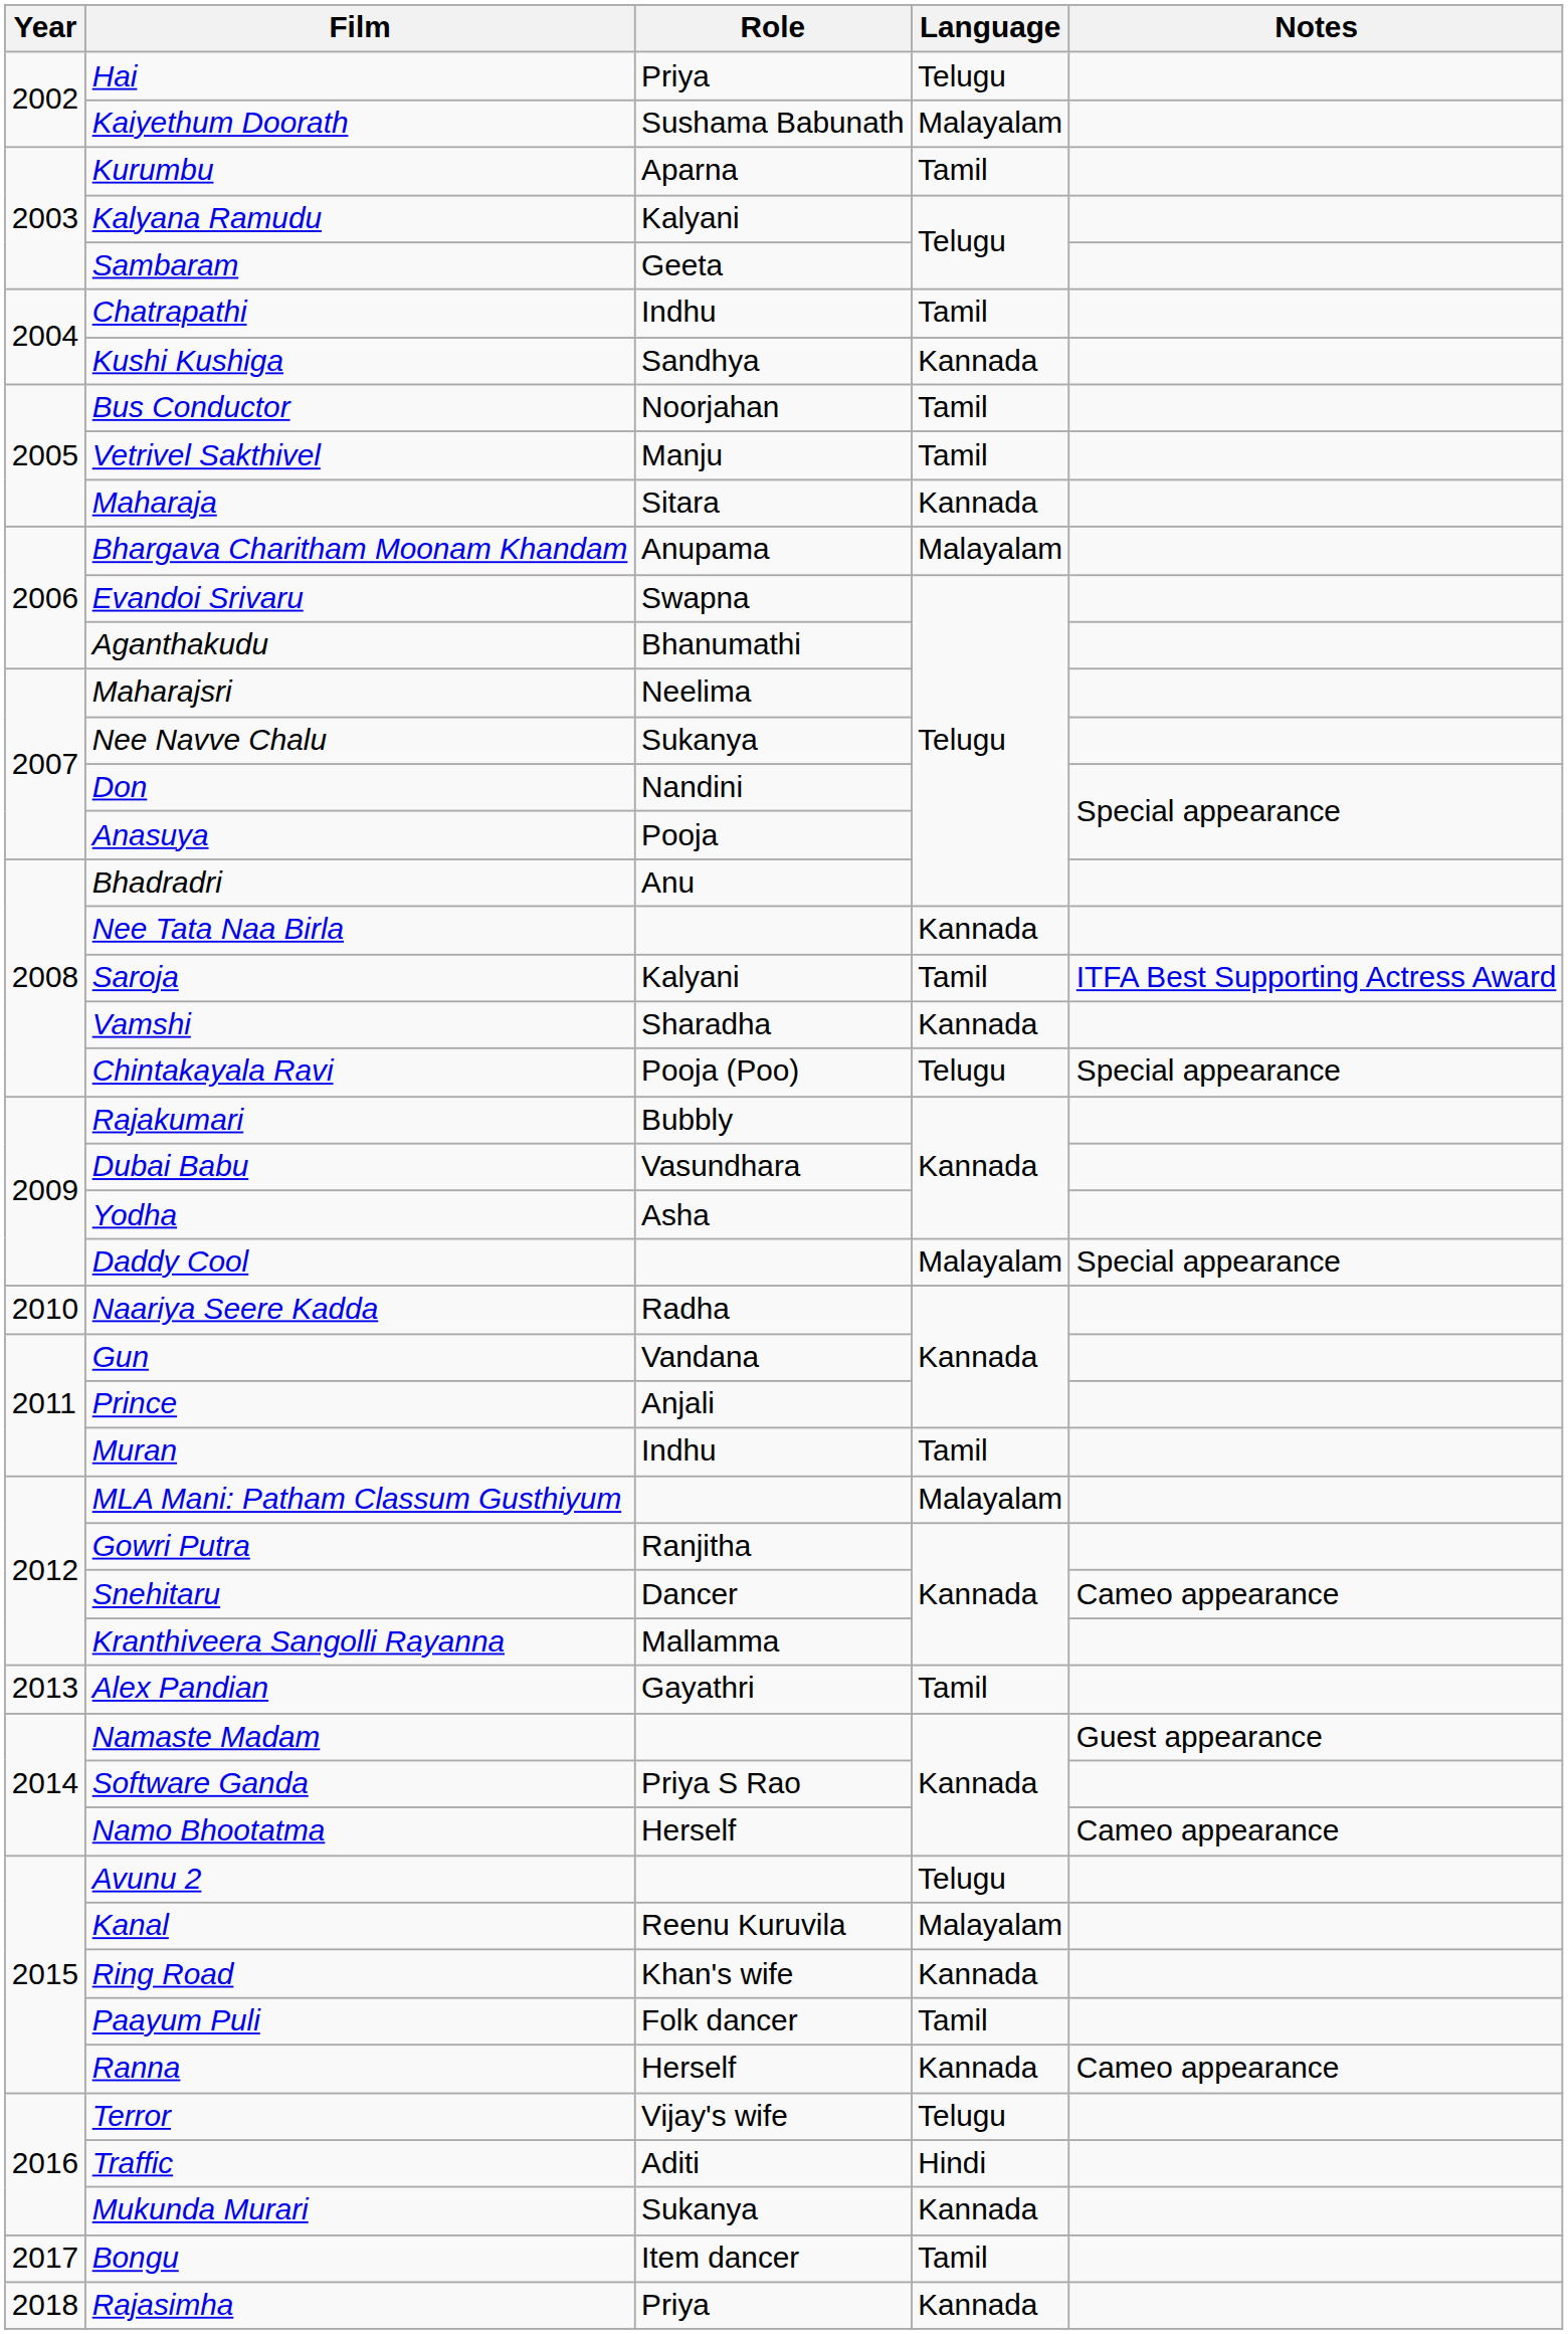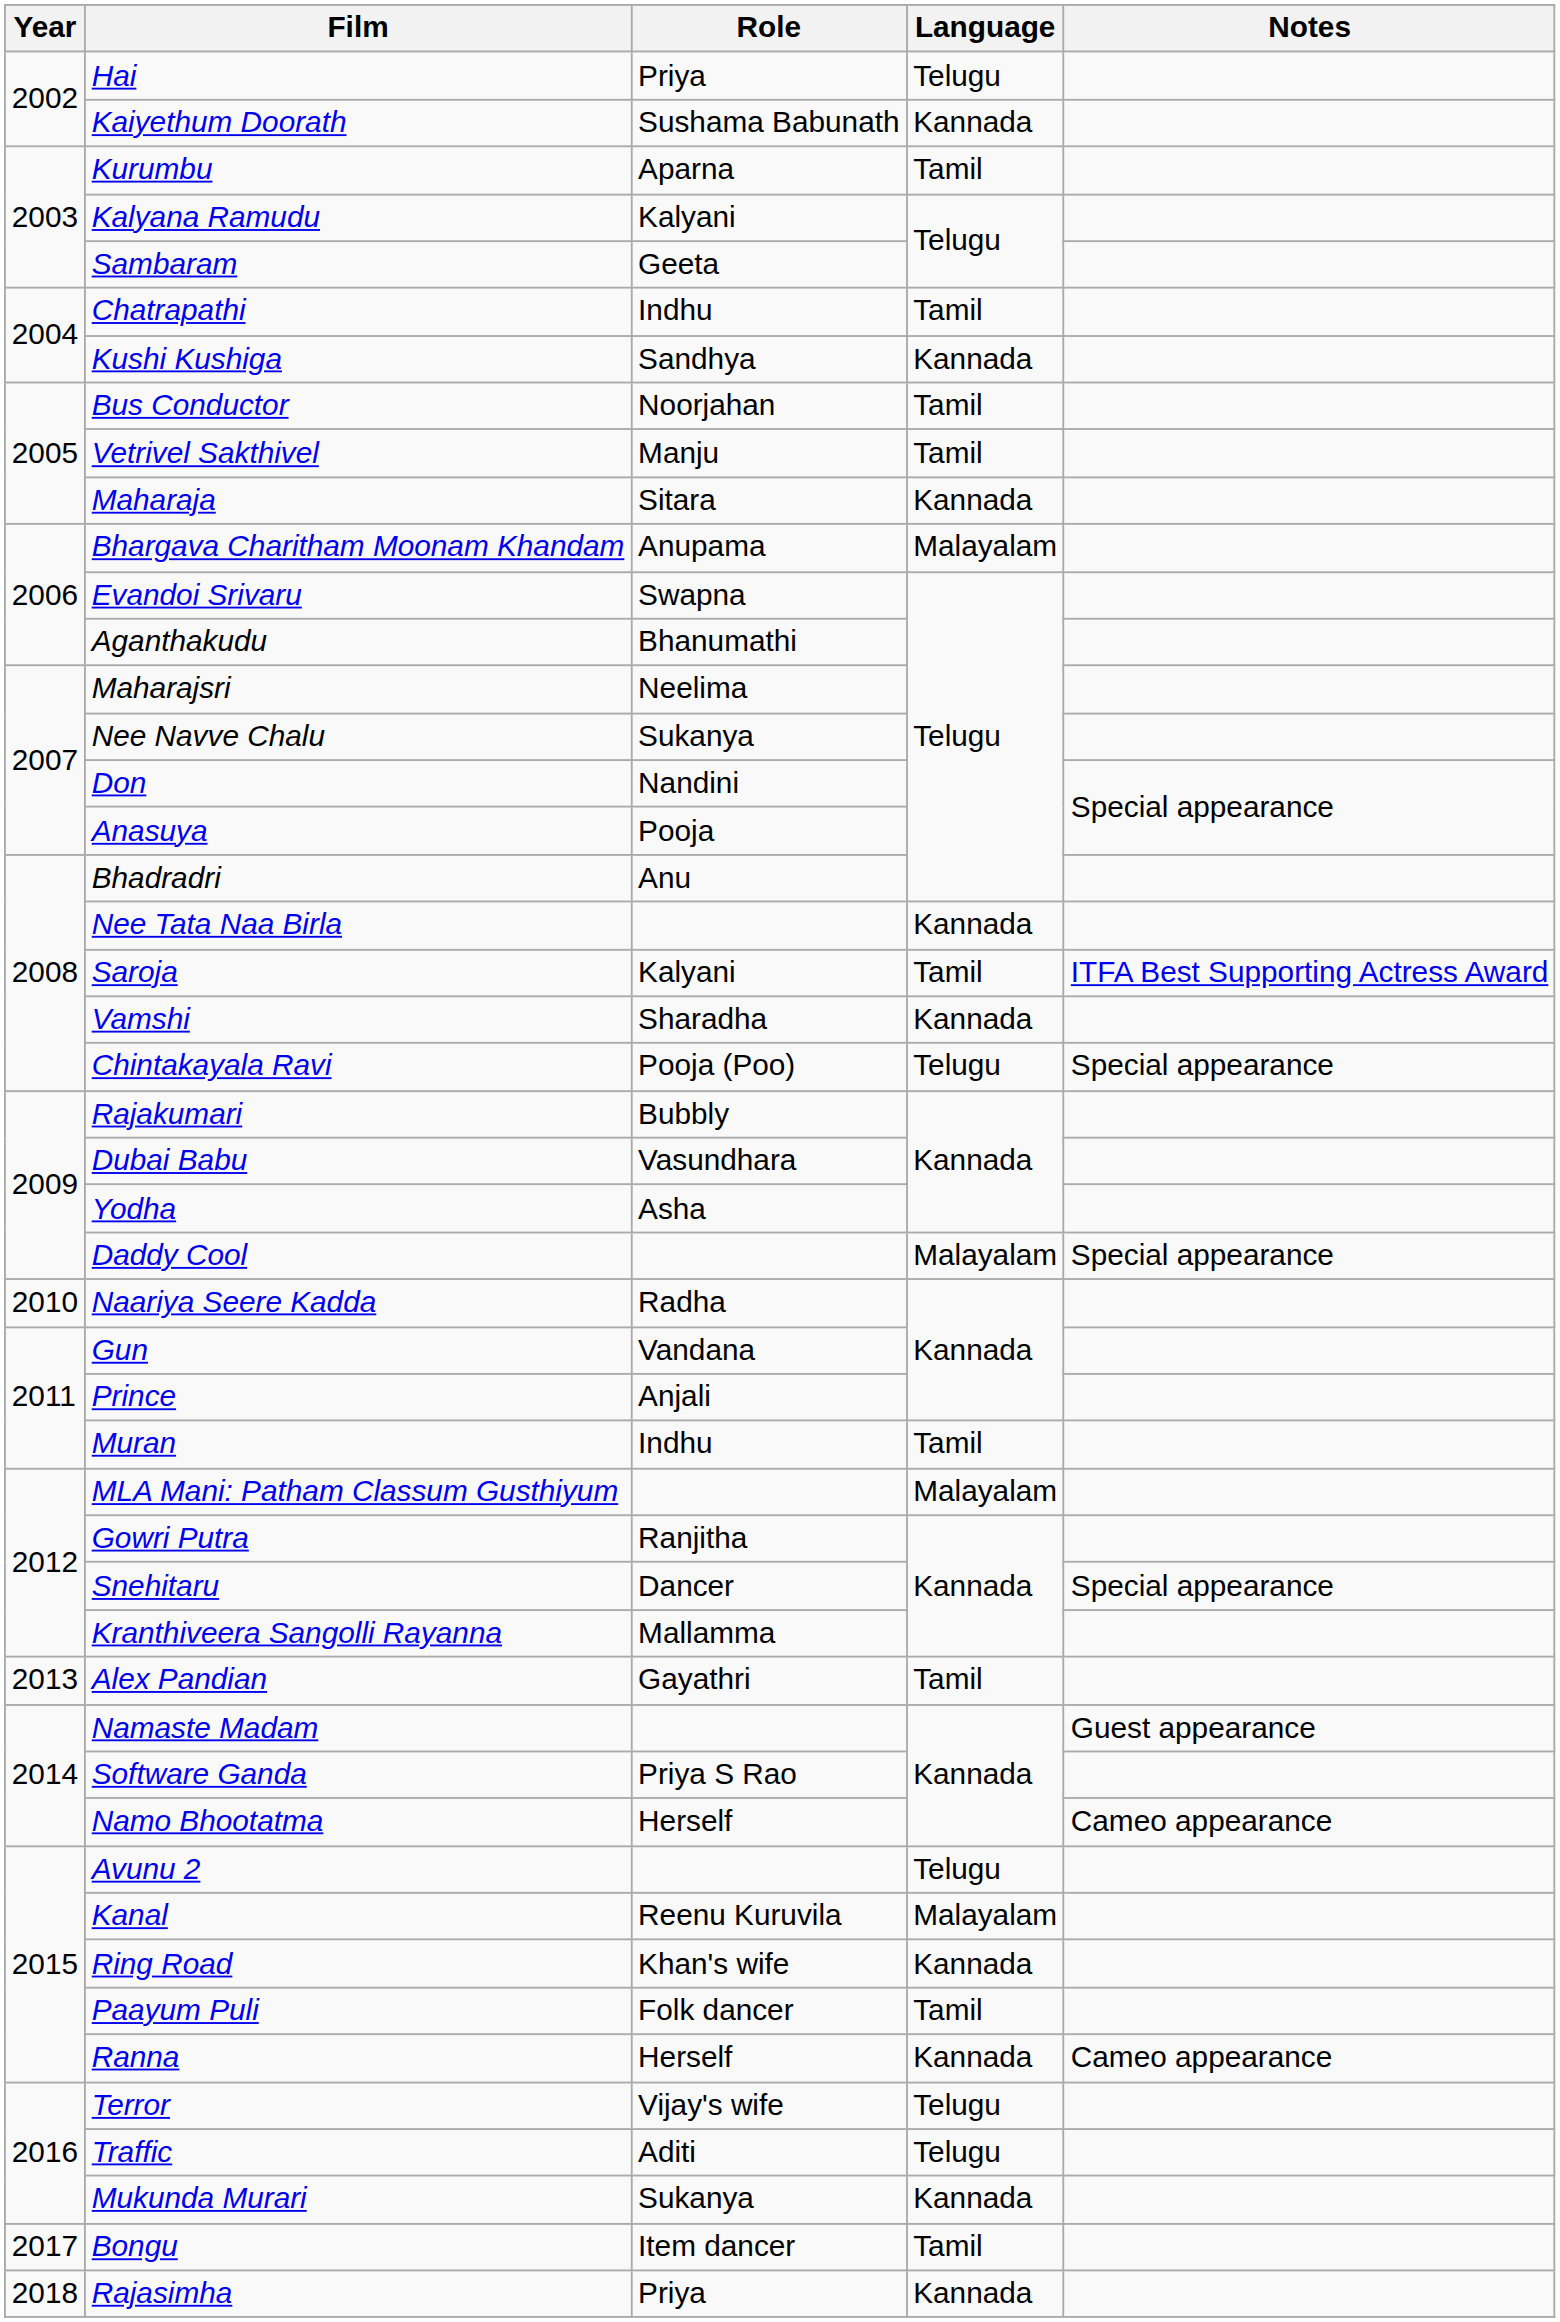 <table class="wikitable sortable">
 <tr>
 <th>Year</th>
 <th>Film</th>
 <th>Role</th>
 <th>Language</th>
 <th class="unsortable">Notes</th>
 </tr>
 <tr>
 <td rowspan="2">2002</td>
 <td><em><a href='#'>Hai</a></em></td>
 <td>Priya</td>
 <td>Telugu</td>
 <td></td>
 </tr>
 <tr>
 <td><em><a href='#'>Kaiyethum Doorath</a></em></td>
 <td>Sushama Babunath</td>
-<td>Malayalam</td>
+<td>Kannada</td>
 <td></td>
 </tr>
 <tr>
 <td rowspan=3>2003</td>
 <td><em><a href='#'>Kurumbu</a></em></td>
 <td>Aparna</td>
 <td>Tamil</td>
 <td></td>
 </tr>
 <tr>
 <td><em><a href='#'>Kalyana Ramudu</a></em></td>
 <td>Kalyani</td>
 <td rowspan="2">Telugu</td>
 <td></td>
 </tr>
 <tr>
 <td><em><a href='#'>Sambaram</a></em></td>
 <td>Geeta</td>
 <td></td>
 </tr>
 <tr>
 <td rowspan=2>2004</td>
 <td><em><a href='#'>Chatrapathi</a></em></td>
 <td>Indhu</td>
 <td>Tamil</td>
 <td></td>
 </tr>
 <tr>
 <td><em><a href='#'>Kushi Kushiga</a></em></td>
 <td>Sandhya</td>
 <td>Kannada</td>
 <td></td>
 </tr>
 <tr>
 <td rowspan=3>2005</td>
 <td><em><a href='#'>Bus Conductor</a></em></td>
 <td>Noorjahan</td>
 <td>Tamil</td>
 <td></td>
 </tr>
 <tr>
 <td><em><a href='#'>Vetrivel Sakthivel</a></em></td>
 <td>Manju</td>
 <td>Tamil</td>
 <td></td>
 </tr>
 <tr>
 <td><em><a href='#'>Maharaja</a> </em></td>
 <td>Sitara</td>
 <td>Kannada</td>
 <td></td>
 </tr>
 <tr>
 <td rowspan="3">2006</td>
 <td><em><a href='#'>Bhargava Charitham Moonam Khandam</a></em></td>
 <td>Anupama</td>
 <td>Malayalam</td>
 <td></td>
 </tr>
 <tr>
 <td><em><a href='#'>Evandoi Srivaru</a></em></td>
 <td>Swapna</td>
 <td rowspan="7">Telugu</td>
 <td></td>
 </tr>
 <tr>
 <td><em>Aganthakudu</em></td>
 <td>Bhanumathi</td>
 <td></td>
 </tr>
 <tr>
 <td rowspan=4>2007</td>
 <td><em>Maharajsri</em></td>
 <td>Neelima</td>
 <td></td>
 </tr>
 <tr>
 <td><em>Nee Navve Chalu</em></td>
 <td>Sukanya</td>
 </tr>
 <tr>
 <td><em><a href='#'>Don</a></em></td>
 <td>Nandini</td>
 <td rowspan=2>Special appearance</td>
 </tr>
 <tr>
 <td><em><a href='#'>Anasuya</a></em></td>
 <td>Pooja</td>
 </tr>
 <tr>
 <td rowspan=5>2008</td>
 <td><em>Bhadradri</em></td>
 <td>Anu</td>
 <td></td>
 </tr>
 <tr>
 <td><em><a href='#'>Nee Tata Naa Birla</a></em></td>
 <td></td>
 <td>Kannada</td>
 <td></td>
 </tr>
 <tr>
 <td><em><a href='#'>Saroja</a></em></td>
 <td>Kalyani</td>
 <td>Tamil</td>
 <td><a href='#'>ITFA Best Supporting Actress Award</a></td>
 </tr>
 <tr>
 <td><em><a href='#'>Vamshi</a></em></td>
 <td>Sharadha</td>
 <td>Kannada</td>
 <td></td>
 </tr>
 <tr>
 <td><em><a href='#'>Chintakayala Ravi</a></em></td>
 <td>Pooja (Poo)</td>
 <td>Telugu</td>
 <td>Special appearance</td>
 </tr>
 <tr>
 <td rowspan=4>2009</td>
 <td><em><a href='#'>Rajakumari</a></em></td>
 <td>Bubbly</td>
 <td rowspan=3>Kannada</td>
 <td></td>
 </tr>
 <tr>
 <td><em><a href='#'>Dubai Babu</a></em></td>
 <td>Vasundhara</td>
 <td></td>
 </tr>
 <tr>
 <td><em><a href='#'>Yodha</a></em></td>
 <td>Asha</td>
 <td></td>
 </tr>
 <tr>
 <td><em><a href='#'>Daddy Cool</a></em></td>
 <td></td>
 <td>Malayalam</td>
 <td>Special appearance</td>
 </tr>
 <tr>
 <td>2010</td>
 <td><em><a href='#'>Naariya Seere Kadda</a></em></td>
 <td>Radha</td>
 <td rowspan=3>Kannada</td>
 <td></td>
 </tr>
 <tr>
 <td rowspan="3">2011</td>
 <td><em><a href='#'>Gun</a></em></td>
 <td>Vandana</td>
 <td></td>
 </tr>
 <tr>
 <td><em><a href='#'>Prince</a></em></td>
 <td>Anjali</td>
 <td></td>
 </tr>
 <tr>
 <td><em><a href='#'>Muran</a></em></td>
 <td>Indhu</td>
 <td>Tamil</td>
 <td></td>
 </tr>
 <tr>
 <td rowspan=4>2012</td>
 <td><em><a href='#'>MLA Mani: Patham Classum Gusthiyum</a></em></td>
 <td></td>
 <td>Malayalam</td>
 <td></td>
 </tr>
 <tr>
 <td><em><a href='#'>Gowri Putra</a></em></td>
 <td>Ranjitha</td>
 <td rowspan=3>Kannada</td>
 <td></td>
 </tr>
 <tr>
 <td><em><a href='#'>Snehitaru</a></em></td>
 <td>Dancer</td>
-<td>Cameo appearance</td>
+<td>Special appearance</td>
 </tr>
 <tr>
 <td><em><a href='#'>Kranthiveera Sangolli Rayanna</a></em></td>
 <td>Mallamma</td>
 <td></td>
 </tr>
 <tr>
 <td>2013</td>
 <td><em><a href='#'>Alex Pandian</a></em></td>
 <td>Gayathri</td>
 <td>Tamil</td>
 <td></td>
 </tr>
 <tr>
 <td rowspan=3>2014</td>
 <td><em><a href='#'>Namaste Madam</a></em></td>
 <td></td>
 <td rowspan=3>Kannada</td>
 <td>Guest appearance</td>
 </tr>
 <tr>
 <td><em><a href='#'>Software Ganda</a></em></td>
 <td>Priya S Rao</td>
 <td></td>
 </tr>
 <tr>
 <td><em><a href='#'>Namo Bhootatma</a></em></td>
 <td>Herself</td>
 <td>Cameo appearance</td>
 </tr>
 <tr>
 <td rowspan=5>2015</td>
 <td><em><a href='#'>Avunu 2</a></em></td>
 <td></td>
 <td>Telugu</td>
 <td></td>
 </tr>
 <tr>
 <td><em><a href='#'>Kanal</a></em></td>
 <td>Reenu Kuruvila</td>
 <td>Malayalam</td>
 <td></td>
 </tr>
 <tr>
 <td><em><a href='#'>Ring Road</a></em></td>
 <td>Khan's wife</td>
 <td>Kannada</td>
 <td></td>
 </tr>
 <tr>
 <td><em><a href='#'>Paayum Puli</a></em></td>
 <td>Folk dancer</td>
 <td>Tamil</td>
 <td></td>
 </tr>
 <tr>
 <td><em><a href='#'>Ranna</a></em></td>
 <td>Herself</td>
 <td>Kannada</td>
 <td>Cameo appearance</td>
 </tr>
 <tr>
 <td rowspan="3">2016</td>
 <td><em><a href='#'>Terror</a></em></td>
 <td>Vijay's wife</td>
 <td>Telugu</td>
 <td></td>
 </tr>
 <tr>
 <td><em><a href='#'>Traffic</a></em></td>
 <td>Aditi</td>
-<td>Hindi</td>
+<td>Telugu</td>
 <td></td>
 </tr>
 <tr>
 <td><em><a href='#'>Mukunda Murari</a></em></td>
 <td>Sukanya</td>
 <td>Kannada</td>
 <td></td>
 </tr>
 <tr>
 <td>2017</td>
 <td><em><a href='#'>Bongu</a></em></td>
 <td>Item dancer</td>
 <td>Tamil</td>
 <td></td>
 </tr>
 <tr>
 <td>2018</td>
 <td><em><a href='#'>Rajasimha</a></em></td>
 <td>Priya</td>
 <td>Kannada</td>
 <td></td>
 </tr>
 </table>
